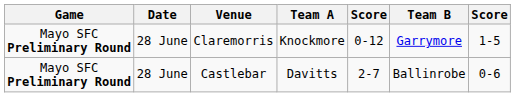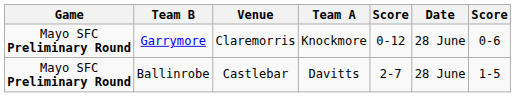 <table class="wikitable">
 <tr>
 <th>Game</th>
-<th>Date</th>
+<th>Team B</th>
 <th>Venue</th>
 <th>Team A</th>
 <th>Score</th>
-<th>Team B</th>
+<th>Date</th>
 <th>Score</th>
 </tr>
 <tr align="center">
 <td>Mayo SFC<br><strong>Preliminary Round</strong></td>
-<td>28 June</td>
+<td><a href='#'>Garrymore</a></td>
 <td>Claremorris</td>
 <td>Knockmore</td>
 <td>0-12</td>
-<td><a href='#'>Garrymore</a></td>
-<td>1-5</td>
+<td>28 June</td>
+<td>0-6</td>
 </tr>
 <tr align="center">
 <td>Mayo SFC<br><strong>Preliminary Round</strong></td>
-<td>28 June</td>
+<td>Ballinrobe</td>
 <td>Castlebar</td>
 <td>Davitts</td>
 <td>2-7</td>
-<td>Ballinrobe</td>
-<td>0-6</td>
+<td>28 June</td>
+<td>1-5</td>
 </tr>
 </table>
